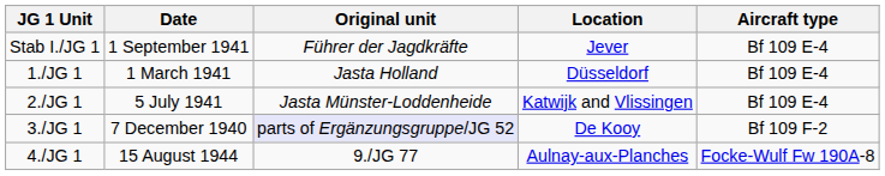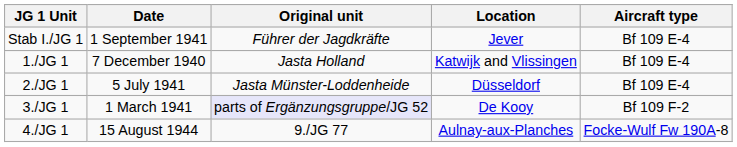 <table class="wikitable" align="center" style="font-size: 10pt; text-align:center">
 <tr>
 <th>JG 1 Unit</th>
 <th>Date</th>
 <th>Original unit</th>
 <th>Location</th>
 <th>Aircraft type</th>
 </tr>
 <tr>
 <td>Stab I./JG 1</td>
 <td>1 September 1941</td>
 <td><em>Führer der Jagdkräfte</em></td>
 <td><a href='#'>Jever</a></td>
 <td>Bf 109 E-4</td>
 </tr>
 <tr>
 <td>1./JG 1</td>
-<td>1 March 1941</td>
+<td>7 December 1940</td>
 <td><em>Jasta Holland</em></td>
-<td><a href='#'>Düsseldorf</a></td>
+<td><a href='#'>Katwijk</a> and <a href='#'>Vlissingen</a></td>
 <td>Bf 109 E-4</td>
 </tr>
 <tr>
 <td>2./JG 1</td>
 <td>5 July 1941</td>
 <td><em>Jasta Münster-Loddenheide</em></td>
-<td><a href='#'>Katwijk</a> and <a href='#'>Vlissingen</a></td>
+<td><a href='#'>Düsseldorf</a></td>
 <td>Bf 109 E-4</td>
 </tr>
 <tr>
 <td>3./JG 1</td>
-<td>7 December 1940</td>
+<td>1 March 1941</td>
 <td style="background: lavender;">parts of <em>Ergänzungsgruppe</em>/JG 52</td>
 <td><a href='#'>De Kooy</a></td>
 <td>Bf 109 F-2</td>
 </tr>
 <tr>
 <td>4./JG 1</td>
 <td>15 August 1944</td>
 <td>9./JG 77</td>
 <td><a href='#'>Aulnay-aux-Planches</a></td>
 <td><a href='#'>Focke-Wulf Fw 190A</a>-8</td>
 </tr>
 </table>
